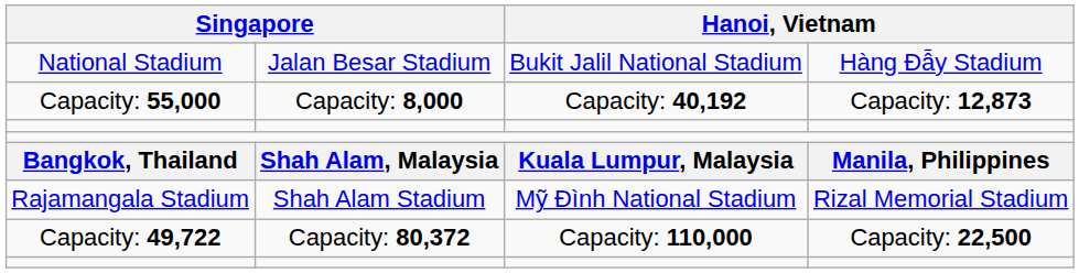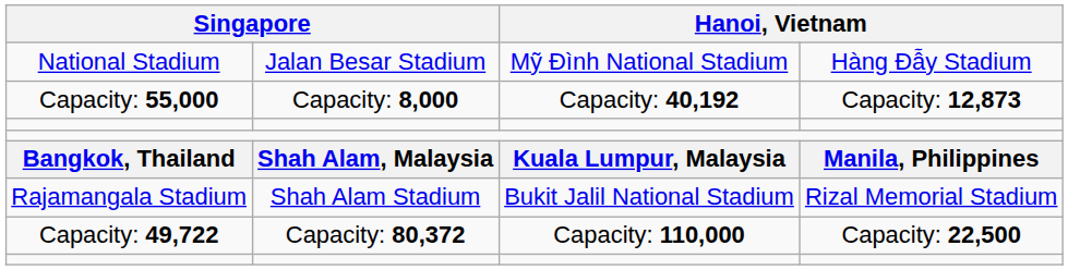 <table class="wikitable" style="text-align:center;margin:1em auto;">
 <tr>
 <th colspan=2> <a href='#'>Singapore</a></th>
 <th colspan=2> <a href='#'>Hanoi</a>, Vietnam</th>
 </tr>
 <tr>
 <td><a href='#'>National Stadium</a></td>
 <td><a href='#'>Jalan Besar Stadium</a></td>
-<td><a href='#'>Bukit Jalil National Stadium</a></td>
+<td><a href='#'>Mỹ Đình National Stadium</a></td>
 <td><a href='#'>Hàng Đẫy Stadium</a></td>
 </tr>
 <tr>
 <td>Capacity: <strong>55,000</strong></td>
 <td>Capacity: <strong>8,000</strong></td>
 <td>Capacity: <strong>40,192</strong></td>
 <td>Capacity: <strong>12,873</strong></td>
 </tr>
 <tr>
 <td></td>
 <td></td>
 <td></td>
 <td></td>
 </tr>
 <tr>
 <td colspan=4></td>
 </tr>
 <tr>
 <th> <a href='#'>Bangkok</a>, Thailand</th>
 <th> <a href='#'>Shah Alam</a>, Malaysia</th>
 <th> <a href='#'>Kuala Lumpur</a>, Malaysia</th>
 <th> <a href='#'>Manila</a>, Philippines</th>
 </tr>
 <tr>
 <td><a href='#'>Rajamangala Stadium</a></td>
 <td><a href='#'>Shah Alam Stadium</a></td>
-<td><a href='#'>Mỹ Đình National Stadium</a></td>
+<td><a href='#'>Bukit Jalil National Stadium</a></td>
 <td><a href='#'>Rizal Memorial Stadium</a></td>
 </tr>
 <tr>
 <td>Capacity: <strong>49,722</strong></td>
 <td>Capacity: <strong>80,372</strong></td>
 <td>Capacity: <strong>110,000</strong></td>
 <td>Capacity: <strong>22,500</strong></td>
 </tr>
 <tr>
 <td></td>
 <td></td>
 <td></td>
 <td></td>
 </tr>
 </table>
